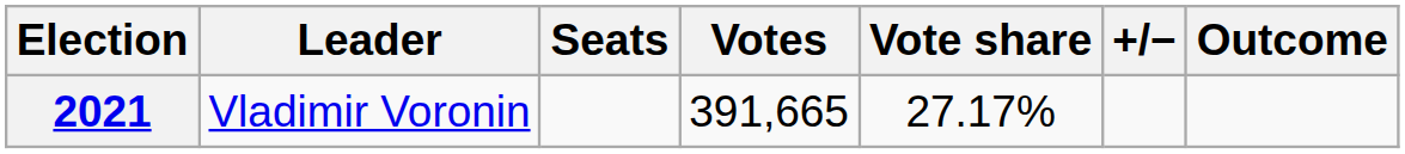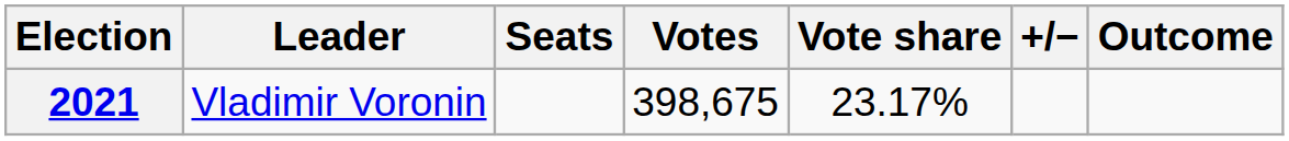 <table class="wikitable" style="text-align: center">
 <tr>
 <th scope="col">Election</th>
 <th scope="col">Leader</th>
 <th scope="col">Seats</th>
 <th scope="col">Votes</th>
 <th scope="col">Vote share</th>
 <th scope="col">+/−</th>
 <th scope="col">Outcome</th>
 </tr>
 <tr>
 <th scope="row"><a href='#'>2021</a></th>
 <td rowspan="2"><a href='#'>Vladimir Voronin</a></td>
 <td></td>
-<td>391,665</td>
-<td>27.17%</td>
+<td>398,675</td>
+<td>23.17%</td>
 <td></td>
 <td></td>
 </tr>
 </table>
